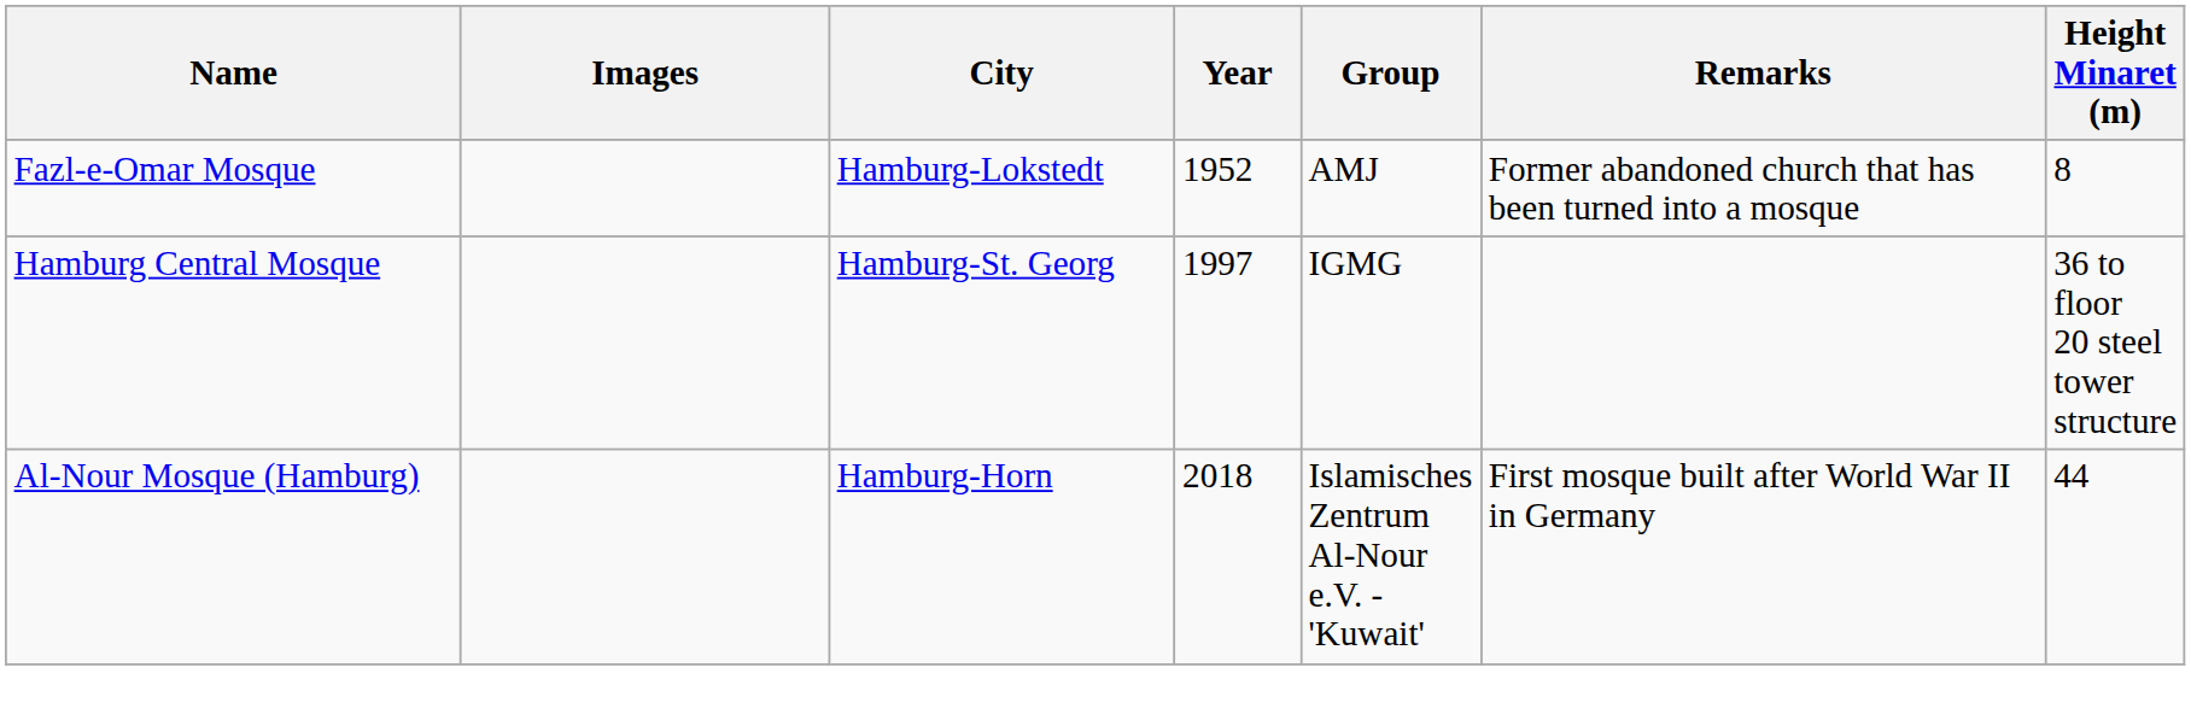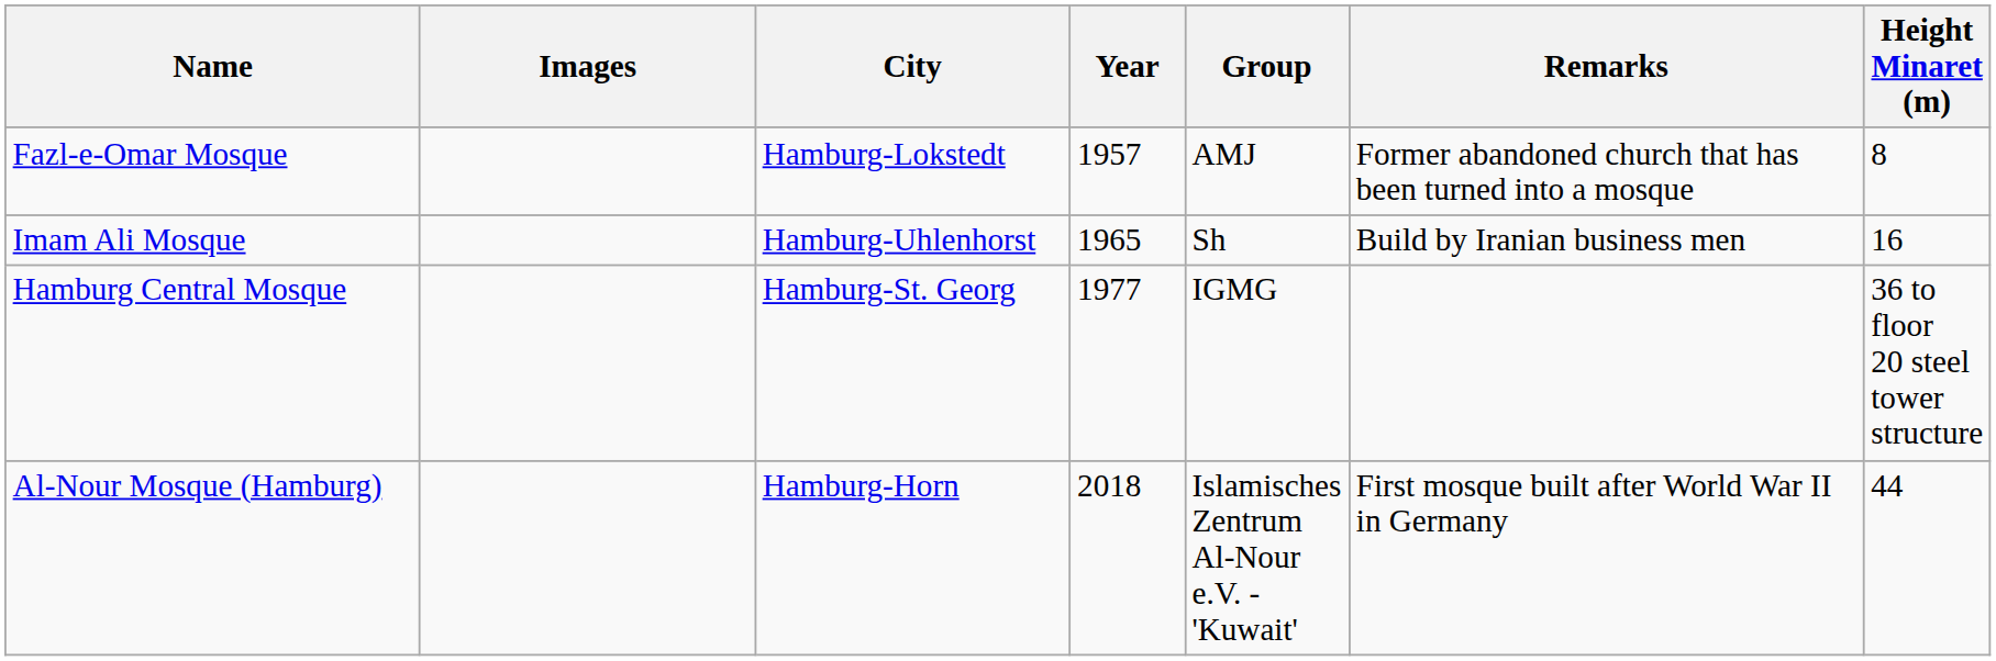 <table class="wikitable sortable">
 <tr>
 <th align=left width=200px>Name</th>
 <th align=center width=160px class=unsortable>Images</th>
 <th align=center width=150px>City</th>
 <th align=center width=050px>Year</th>
 <th align=center width=060px>Group</th>
 <th align=center width=250px class=unsortable>Remarks</th>
 <th align=center width=050px>Height <a href='#'>Minaret</a> (m)</th>
 </tr>
 <tr valign=top>
 <td><a href='#'>Fazl-e-Omar Mosque</a></td>
 <td></td>
 <td><a href='#'>Hamburg-Lokstedt</a></td>
-<td>1952</td>
+<td>1957</td>
 <td>AMJ</td>
 <td>Former abandoned church that has been turned into a mosque</td>
 <td>8</td>
 </tr>
 <tr valign=top>
+<td><a href='#'>Imam Ali Mosque</a></td>
+<td></td>
+<td><a href='#'>Hamburg-Uhlenhorst</a></td>
+<td>1965</td>
+<td>Sh</td>
+<td>Build by Iranian business men</td>
+<td>16</td>
+</tr>
+<tr valign=top>
 <td><a href='#'>Hamburg Central Mosque</a></td>
 <td></td>
 <td><a href='#'>Hamburg-St. Georg</a></td>
-<td>1997</td>
+<td>1977</td>
 <td>IGMG</td>
 <td></td>
 <td>36 to floor<br>20 steel tower structure</td>
 </tr>
 <tr valign=top>
 <td><a href='#'>Al-Nour Mosque (Hamburg)</a></td>
 <td></td>
 <td><a href='#'>Hamburg-Horn</a></td>
 <td>2018</td>
 <td>Islamisches Zentrum Al-Nour e.V. - 'Kuwait'</td>
 <td>First mosque built after World War II in Germany</td>
 <td>44</td>
 </tr>
 </table>
